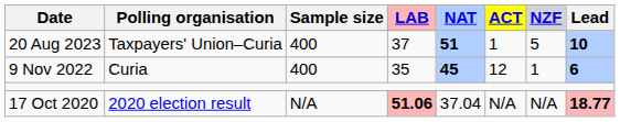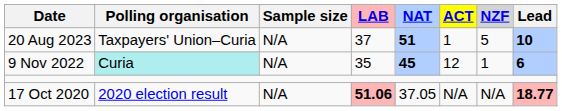 <table class="wikitable">
 <tr>
 <th>Date</th>
 <th>Polling organisation</th>
 <th>Sample size</th>
 <th style="background-color:#FFB6B6"><a href='#'>LAB</a></th>
 <th style="background-color:#B0CEFF"><a href='#'>NAT</a></th>
 <th style="background-color:#FFFF00"><a href='#'>ACT</a></th>
 <th colspan=1 style="background-color:#D3D3D3"><a href='#'>NZF</a></th>
 <th>Lead</th>
 </tr>
 <tr>
 <td>20 Aug 2023</td>
 <td>Taxpayers' Union–Curia</td>
-<td>400</td>
+<td>N/A</td>
 <td>37</td>
 <td style="background:#B0CEFF;"><strong>51</strong></td>
 <td>1</td>
 <td>5</td>
 <td style="background:#B0CEFF;"><strong>10</strong></td>
 </tr>
 <tr>
 <td>9 Nov 2022</td>
-<td>Curia</td>
-<td>400</td>
+<td style="background: paleturquoise;">Curia</td>
+<td>N/A</td>
 <td>35</td>
 <td style="background:#B0CEFF;"><strong>45</strong></td>
 <td>12</td>
 <td>1</td>
 <td style="background:#B0CEFF;"><strong>6</strong></td>
 </tr>
 <tr>
 <td colspan="8"></td>
 </tr>
 <tr>
 <td>17 Oct 2020</td>
 <td><a href='#'>2020 election result</a></td>
 <td>N/A</td>
 <td style="background-color:#FFB6B6;"><strong>51.06</strong></td>
-<td>37.04</td>
+<td>37.05</td>
 <td>N/A</td>
 <td>N/A</td>
 <td style="background-color:#FFB6B6;"><strong>18.77</strong></td>
 </tr>
 </table>
